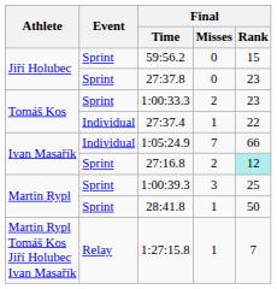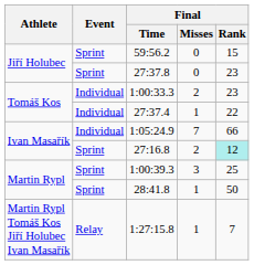 <table class="wikitable" style="font-size:90%">
 <tr>
 <th rowspan="2">Athlete</th>
 <th rowspan="2">Event</th>
 <th colspan="3">Final</th>
 </tr>
 <tr>
 <th>Time</th>
 <th>Misses</th>
 <th>Rank</th>
 </tr>
 <tr align="center">
 <td align="left" rowspan=2><a href='#'>Jiří Holubec</a></td>
 <td align="left"><a href='#'>Sprint</a></td>
 <td>59:56.2</td>
 <td>0</td>
 <td>15</td>
 </tr>
 <tr align="center">
 <td align="left"><a href='#'>Sprint</a></td>
 <td>27:37.8</td>
 <td>0</td>
 <td>23</td>
 </tr>
 <tr align="center">
 <td align="left" rowspan=2><a href='#'>Tomáš Kos</a></td>
-<td align="left"><a href='#'>Sprint</a></td>
+<td align="left"><a href='#'>Individual</a></td>
 <td>1:00:33.3</td>
 <td>2</td>
 <td>23</td>
 </tr>
 <tr align="center">
 <td align="left"><a href='#'>Individual</a></td>
 <td>27:37.4</td>
 <td>1</td>
 <td>22</td>
 </tr>
 <tr align="center">
 <td align="left" rowspan=2><a href='#'>Ivan Masařík</a></td>
 <td align="left"><a href='#'>Individual</a></td>
 <td>1:05:24.9</td>
 <td>7</td>
 <td>66</td>
 </tr>
 <tr align="center">
 <td align="left"><a href='#'>Sprint</a></td>
 <td>27:16.8</td>
 <td>2</td>
 <td style="background: paleturquoise;">12</td>
 </tr>
 <tr align="center">
 <td align="left" rowspan=2><a href='#'>Martin Rypl</a></td>
 <td align="left"><a href='#'>Sprint</a></td>
 <td>1:00:39.3</td>
 <td>3</td>
 <td>25</td>
 </tr>
 <tr align="center">
 <td align="left"><a href='#'>Sprint</a></td>
 <td>28:41.8</td>
 <td>1</td>
 <td>50</td>
 </tr>
 <tr align="center">
 <td align="left"><a href='#'>Martin Rypl</a> <br> <a href='#'>Tomáš Kos</a> <br> <a href='#'>Jiří Holubec</a> <br> <a href='#'>Ivan Masařík</a></td>
 <td align="left"><a href='#'>Relay</a></td>
 <td>1:27:15.8</td>
 <td>1</td>
 <td>7</td>
 </tr>
 </table>
